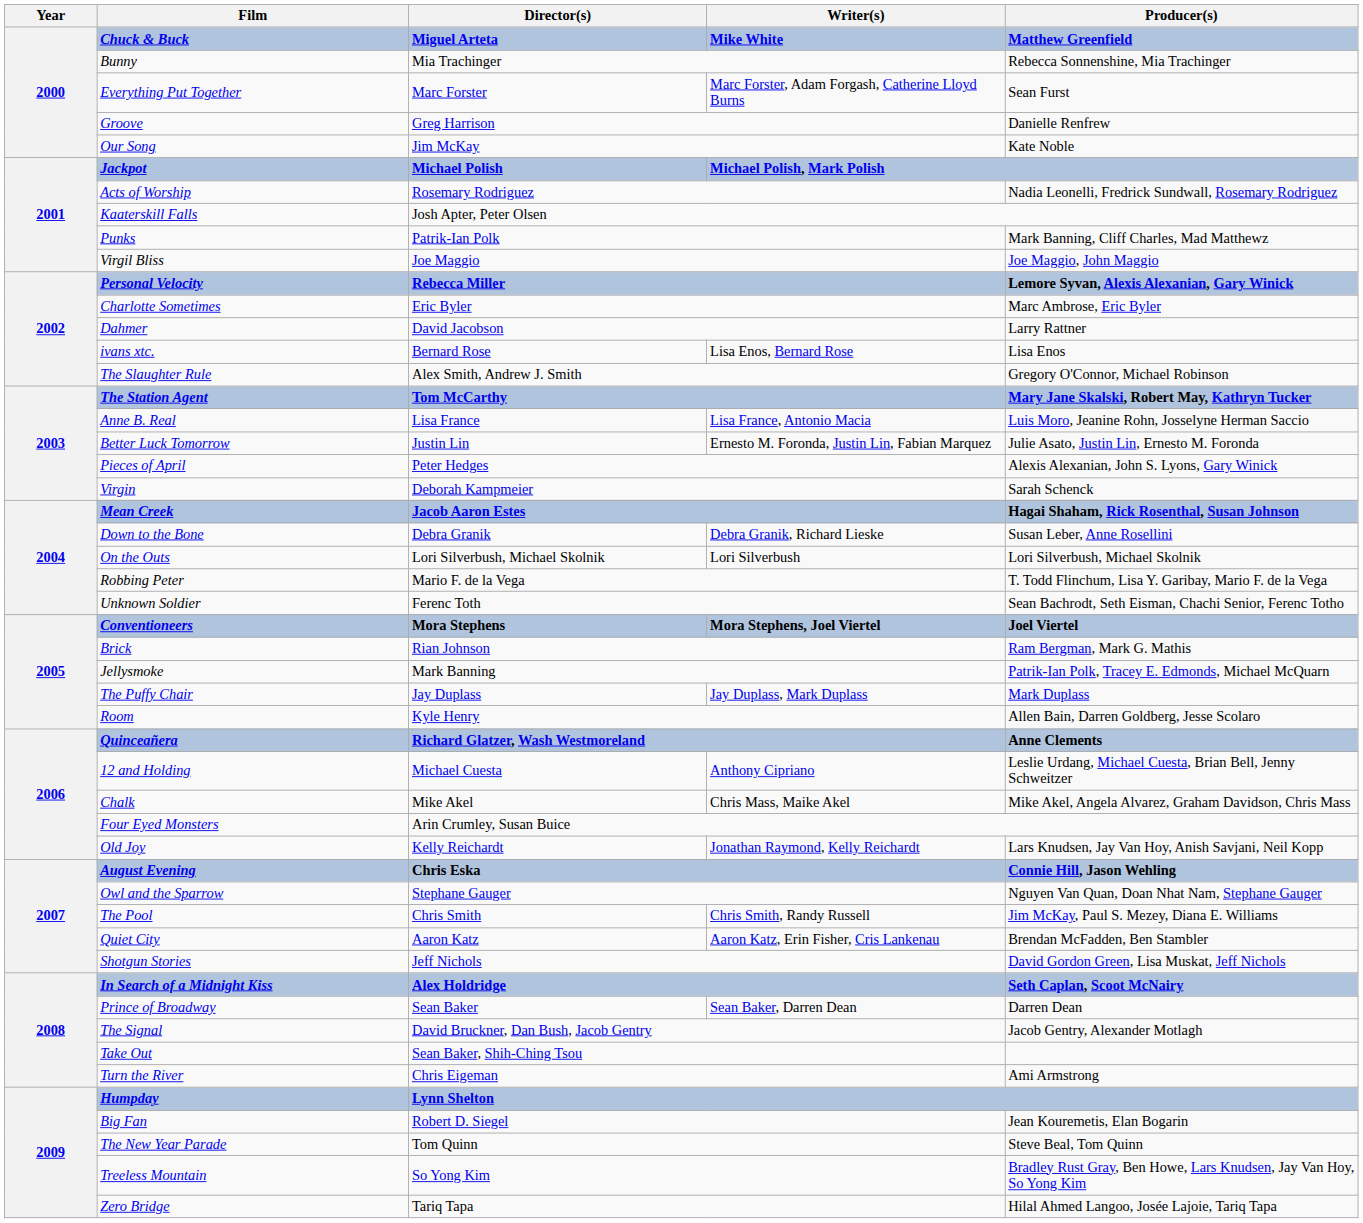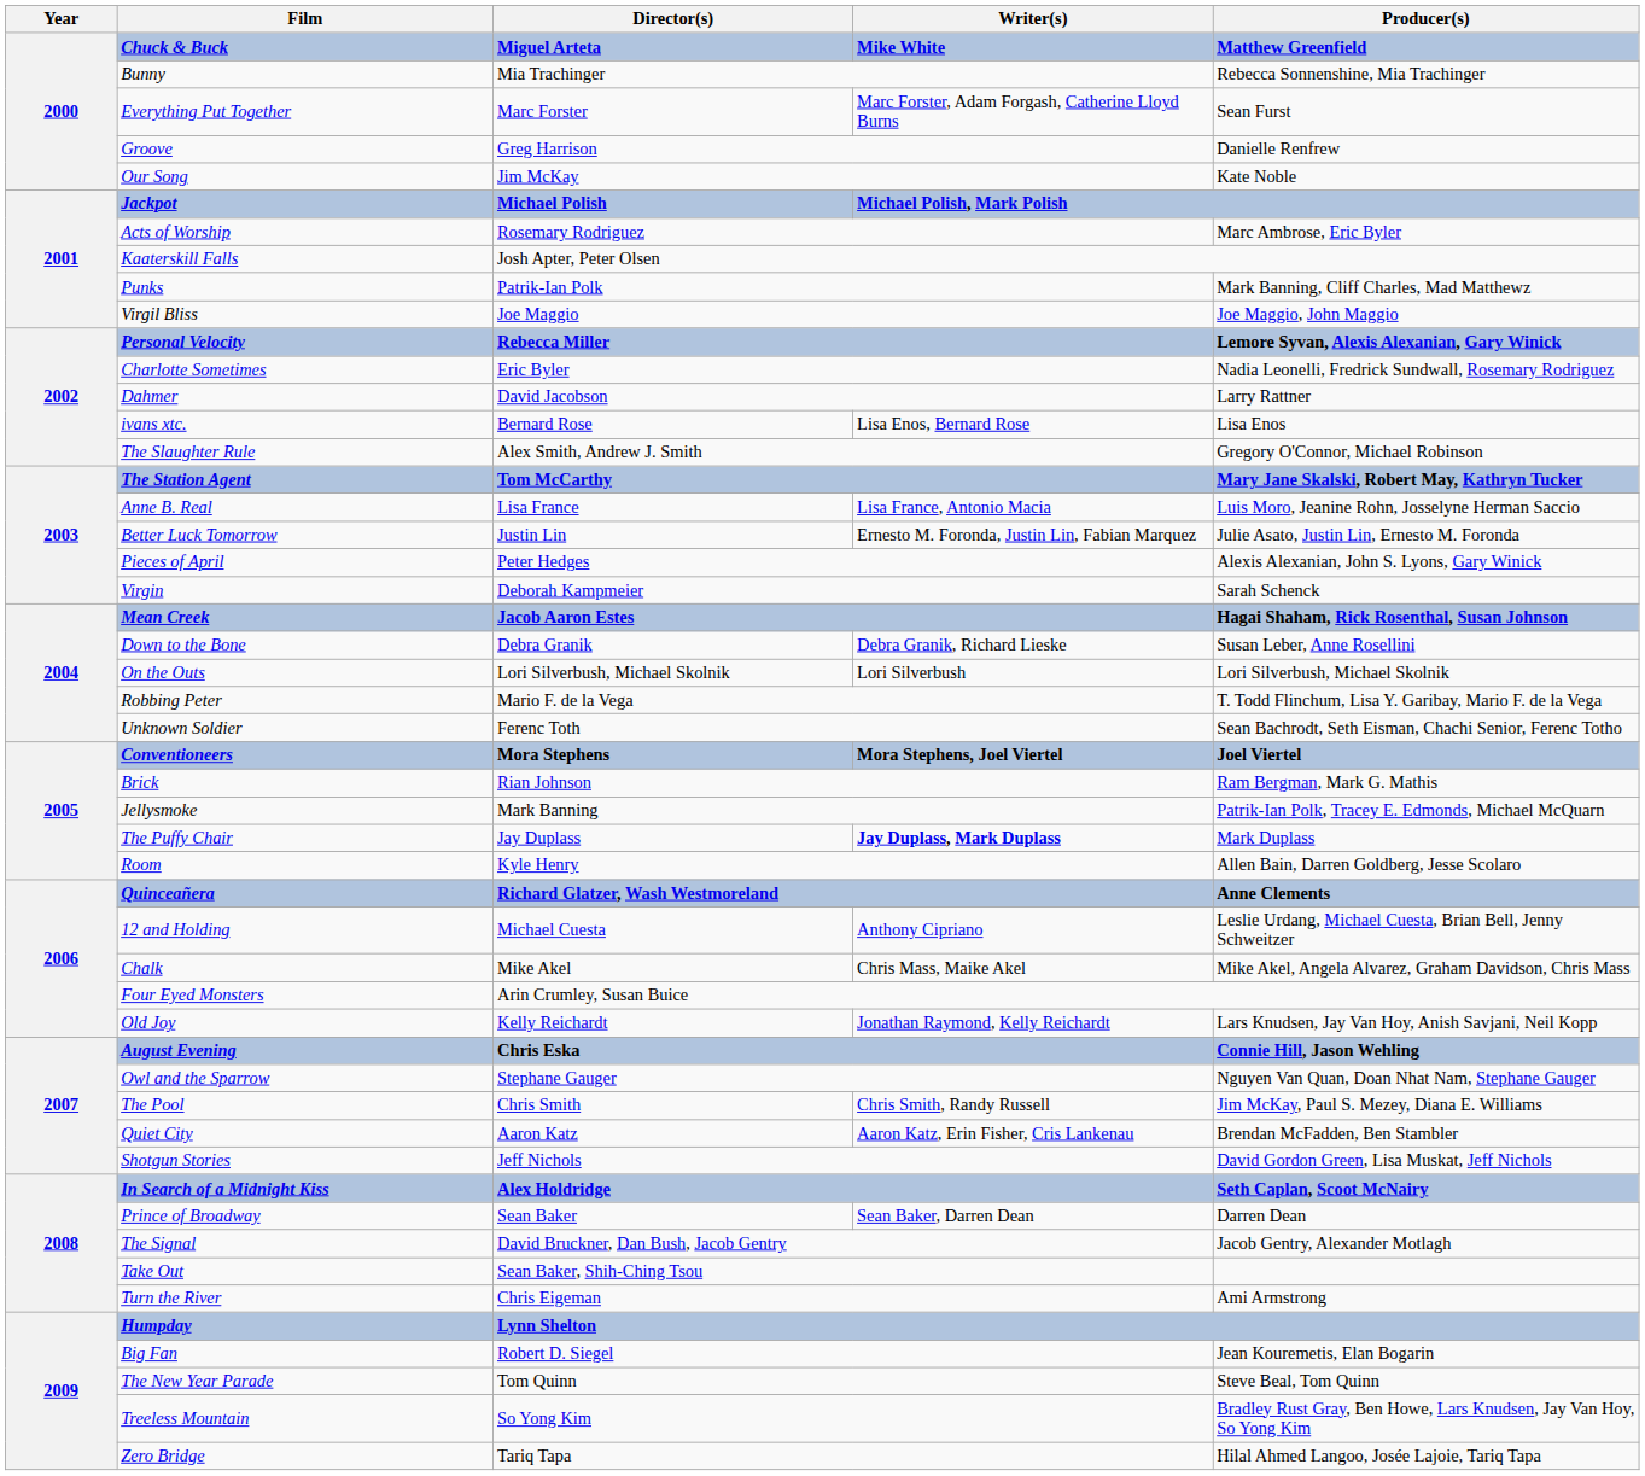 <table class="wikitable" width="95%" cellpadding="5">
 <tr>
 <th width="60">Year</th>
 <th width="220">Film</th>
 <th width="210">Director(s)</th>
 <th width="210">Writer(s)</th>
 <th width="250">Producer(s)</th>
 </tr>
 <tr>
 <th rowspan="5" style="text-align:center;"><a href='#'>2000</a><br></th>
 <td style="background:#B0C4DE"><strong><em><a href='#'>Chuck & Buck</a></em></strong></td>
 <td style="background:#B0C4DE"><strong><a href='#'>Miguel Arteta</a></strong></td>
 <td style="background:#B0C4DE"><strong><a href='#'>Mike White</a></strong></td>
 <td style="background:#B0C4DE"><strong><a href='#'>Matthew Greenfield</a></strong></td>
 </tr>
 <tr>
 <td><em>Bunny</em></td>
 <td colspan="2">Mia Trachinger</td>
 <td>Rebecca Sonnenshine, Mia Trachinger</td>
 </tr>
 <tr>
 <td><em><a href='#'>Everything Put Together</a></em></td>
 <td><a href='#'>Marc Forster</a></td>
 <td><a href='#'>Marc Forster</a>, Adam Forgash, <a href='#'>Catherine Lloyd Burns</a></td>
 <td>Sean Furst</td>
 </tr>
 <tr>
 <td><em><a href='#'>Groove</a></em></td>
 <td colspan="2"><a href='#'>Greg Harrison</a></td>
 <td>Danielle Renfrew</td>
 </tr>
 <tr>
 <td><em><a href='#'>Our Song</a></em></td>
 <td colspan="2"><a href='#'>Jim McKay</a></td>
 <td>Kate Noble</td>
 </tr>
 <tr>
 <th rowspan="5" style="text-align:center;"><a href='#'>2001</a><br></th>
 <td style="background:#B0C4DE"><strong><em><a href='#'>Jackpot</a></em></strong></td>
 <td style="background:#B0C4DE"><strong><a href='#'>Michael Polish</a></strong></td>
 <td colspan="2" style="background:#B0C4DE"><strong><a href='#'>Michael Polish</a>, <a href='#'>Mark Polish</a></strong></td>
 </tr>
 <tr>
 <td><em><a href='#'>Acts of Worship</a></em></td>
 <td colspan="2"><a href='#'>Rosemary Rodriguez</a></td>
-<td>Nadia Leonelli, Fredrick Sundwall, <a href='#'>Rosemary Rodriguez</a></td>
+<td>Marc Ambrose, <a href='#'>Eric Byler</a></td>
 </tr>
 <tr>
 <td><em><a href='#'>Kaaterskill Falls</a></em></td>
 <td colspan="3">Josh Apter, Peter Olsen</td>
 </tr>
 <tr>
 <td><em><a href='#'>Punks</a></em></td>
 <td colspan="2"><a href='#'>Patrik-Ian Polk</a></td>
 <td>Mark Banning, Cliff Charles, Mad Matthewz</td>
 </tr>
 <tr>
 <td><em>Virgil Bliss</em></td>
 <td colspan="2"><a href='#'>Joe Maggio</a></td>
 <td><a href='#'>Joe Maggio</a>, <a href='#'>John Maggio</a></td>
 </tr>
 <tr>
 <th rowspan="5" style="text-align:center;"><a href='#'>2002</a><br></th>
 <td style="background:#B0C4DE"><strong><em><a href='#'>Personal Velocity</a></em></strong></td>
 <td colspan="2" style="background:#B0C4DE"><strong><a href='#'>Rebecca Miller</a></strong></td>
 <td style="background:#B0C4DE"><strong>Lemore Syvan, <a href='#'>Alexis Alexanian</a>, <a href='#'>Gary Winick</a></strong></td>
 </tr>
 <tr>
 <td><em><a href='#'>Charlotte Sometimes</a></em></td>
 <td colspan="2"><a href='#'>Eric Byler</a></td>
-<td>Marc Ambrose, <a href='#'>Eric Byler</a></td>
+<td>Nadia Leonelli, Fredrick Sundwall, <a href='#'>Rosemary Rodriguez</a></td>
 </tr>
 <tr>
 <td><em><a href='#'>Dahmer</a></em></td>
 <td colspan="2"><a href='#'>David Jacobson</a></td>
 <td>Larry Rattner</td>
 </tr>
 <tr>
 <td><em><a href='#'>ivans xtc.</a></em></td>
 <td><a href='#'>Bernard Rose</a></td>
 <td>Lisa Enos, <a href='#'>Bernard Rose</a></td>
 <td>Lisa Enos</td>
 </tr>
 <tr>
 <td><em><a href='#'>The Slaughter Rule</a></em></td>
 <td colspan="2">Alex Smith, Andrew J. Smith</td>
 <td>Gregory O'Connor, Michael Robinson</td>
 </tr>
 <tr>
 <th rowspan="5" style="text-align:center;"><a href='#'>2003</a><br></th>
 <td style="background:#B0C4DE"><strong><em><a href='#'>The Station Agent</a></em></strong></td>
 <td colspan="2" style="background:#B0C4DE"><strong><a href='#'>Tom McCarthy</a></strong></td>
 <td style="background:#B0C4DE"><strong><a href='#'>Mary Jane Skalski</a>, Robert May, <a href='#'>Kathryn Tucker</a></strong></td>
 </tr>
 <tr>
 <td><em><a href='#'>Anne B. Real</a></em></td>
 <td><a href='#'>Lisa France</a></td>
 <td><a href='#'>Lisa France</a>, <a href='#'>Antonio Macia</a></td>
 <td><a href='#'>Luis Moro</a>, Jeanine Rohn,  Josselyne Herman Saccio</td>
 </tr>
 <tr>
 <td><em><a href='#'>Better Luck Tomorrow</a></em></td>
 <td><a href='#'>Justin Lin</a></td>
 <td>Ernesto M. Foronda, <a href='#'>Justin Lin</a>, Fabian Marquez</td>
 <td>Julie Asato, <a href='#'>Justin Lin</a>, Ernesto M. Foronda</td>
 </tr>
 <tr>
 <td><em><a href='#'>Pieces of April</a></em></td>
 <td colspan="2"><a href='#'>Peter Hedges</a></td>
 <td>Alexis Alexanian, John S. Lyons, <a href='#'>Gary Winick</a></td>
 </tr>
 <tr>
 <td><em><a href='#'>Virgin</a></em></td>
 <td colspan="2"><a href='#'>Deborah Kampmeier</a></td>
 <td>Sarah Schenck</td>
 </tr>
 <tr>
 <th rowspan="5" style="text-align:center;"><a href='#'>2004</a><br></th>
 <td style="background:#B0C4DE"><strong><em><a href='#'>Mean Creek</a></em></strong></td>
 <td colspan="2" style="background:#B0C4DE"><strong><a href='#'>Jacob Aaron Estes</a></strong></td>
 <td style="background:#B0C4DE"><strong>Hagai Shaham, <a href='#'>Rick Rosenthal</a>, <a href='#'>Susan Johnson</a></strong></td>
 </tr>
 <tr>
 <td><em><a href='#'>Down to the Bone</a></em></td>
 <td><a href='#'>Debra Granik</a></td>
 <td><a href='#'>Debra Granik</a>, Richard Lieske</td>
 <td>Susan Leber, <a href='#'>Anne Rosellini</a></td>
 </tr>
 <tr>
 <td><em><a href='#'>On the Outs</a></em></td>
 <td>Lori Silverbush, Michael Skolnik</td>
 <td>Lori Silverbush</td>
 <td>Lori Silverbush, Michael Skolnik</td>
 </tr>
 <tr>
 <td><em>Robbing Peter</em></td>
 <td colspan="2">Mario F. de la Vega</td>
 <td>T. Todd Flinchum, Lisa Y. Garibay, Mario F. de la Vega</td>
 </tr>
 <tr>
 <td><em>Unknown Soldier</em></td>
 <td colspan="2">Ferenc Toth</td>
 <td>Sean Bachrodt, Seth Eisman, Chachi Senior, Ferenc Totho</td>
 </tr>
 <tr>
 <th rowspan="5" style="text-align:center;"><a href='#'>2005</a><br></th>
 <td style="background:#B0C4DE"><strong><em><a href='#'>Conventioneers</a></em></strong></td>
 <td style="background:#B0C4DE"><strong>Mora Stephens</strong></td>
 <td style="background:#B0C4DE"><strong>Mora Stephens, Joel Viertel</strong></td>
 <td style="background:#B0C4DE"><strong>Joel Viertel</strong></td>
 </tr>
 <tr>
 <td><em><a href='#'>Brick</a></em></td>
 <td colspan="2"><a href='#'>Rian Johnson</a></td>
 <td><a href='#'>Ram Bergman</a>, Mark G. Mathis</td>
 </tr>
 <tr>
 <td><em>Jellysmoke</em></td>
 <td colspan="2">Mark Banning</td>
 <td><a href='#'>Patrik-Ian Polk</a>, <a href='#'>Tracey E. Edmonds</a>, Michael McQuarn</td>
 </tr>
 <tr>
 <td><em><a href='#'>The Puffy Chair</a></em></td>
 <td><a href='#'>Jay Duplass</a></td>
-<td><a href='#'>Jay Duplass</a>, <a href='#'>Mark Duplass</a></td>
+<td><strong><a href='#'>Jay Duplass</a>, <a href='#'>Mark Duplass</a></strong></td>
 <td><a href='#'>Mark Duplass</a></td>
 </tr>
 <tr>
 <td><em><a href='#'>Room</a></em></td>
 <td colspan="2"><a href='#'>Kyle Henry</a></td>
 <td>Allen Bain, Darren Goldberg, Jesse Scolaro</td>
 </tr>
 <tr>
 <th rowspan="5" style="text-align:center;"><a href='#'>2006</a><br></th>
 <td style="background:#B0C4DE"><strong><em><a href='#'>Quinceañera</a></em></strong></td>
 <td colspan="2" style="background:#B0C4DE"><strong><a href='#'>Richard Glatzer</a>, <a href='#'>Wash Westmoreland</a></strong></td>
 <td style="background:#B0C4DE"><strong>Anne Clements</strong></td>
 </tr>
 <tr>
 <td><em><a href='#'>12 and Holding</a></em></td>
 <td><a href='#'>Michael Cuesta</a></td>
 <td><a href='#'>Anthony Cipriano</a></td>
 <td>Leslie Urdang, <a href='#'>Michael Cuesta</a>, Brian Bell, Jenny Schweitzer</td>
 </tr>
 <tr>
 <td><em><a href='#'>Chalk</a></em></td>
 <td>Mike Akel</td>
 <td>Chris Mass, Maike Akel</td>
 <td>Mike Akel, Angela Alvarez, Graham Davidson, Chris Mass</td>
 </tr>
 <tr>
 <td><em><a href='#'>Four Eyed Monsters</a></em></td>
 <td colspan="3">Arin Crumley, Susan Buice</td>
 </tr>
 <tr>
 <td><em><a href='#'>Old Joy</a></em></td>
 <td><a href='#'>Kelly Reichardt</a></td>
 <td><a href='#'>Jonathan Raymond</a>, <a href='#'>Kelly Reichardt</a></td>
 <td>Lars Knudsen, Jay Van Hoy, Anish Savjani, Neil Kopp</td>
 </tr>
 <tr>
 <th rowspan="5" style="text-align:center;"><a href='#'>2007</a><br></th>
 <td style="background:#B0C4DE"><strong><em><a href='#'>August Evening</a></em></strong></td>
 <td colspan="2" style="background:#B0C4DE"><strong>Chris Eska</strong></td>
 <td style="background:#B0C4DE"><strong><a href='#'>Connie Hill</a>, Jason Wehling</strong></td>
 </tr>
 <tr>
 <td><em><a href='#'>Owl and the Sparrow</a></em></td>
 <td colspan="2"><a href='#'>Stephane Gauger</a></td>
 <td>Nguyen Van Quan, Doan Nhat Nam, <a href='#'>Stephane Gauger</a></td>
 </tr>
 <tr>
 <td><em><a href='#'>The Pool</a></em></td>
 <td><a href='#'>Chris Smith</a></td>
 <td><a href='#'>Chris Smith</a>, Randy Russell</td>
 <td><a href='#'>Jim McKay</a>, Paul S. Mezey, Diana E. Williams</td>
 </tr>
 <tr>
 <td><em><a href='#'>Quiet City</a></em></td>
 <td><a href='#'>Aaron Katz</a></td>
 <td><a href='#'>Aaron Katz</a>, Erin Fisher, <a href='#'>Cris Lankenau</a></td>
 <td>Brendan McFadden, Ben Stambler</td>
 </tr>
 <tr>
 <td><em><a href='#'>Shotgun Stories</a></em></td>
 <td colspan="2"><a href='#'>Jeff Nichols</a></td>
 <td><a href='#'>David Gordon Green</a>, Lisa Muskat, <a href='#'>Jeff Nichols</a></td>
 </tr>
 <tr>
 <th rowspan="5" style="text-align:center;"><a href='#'>2008</a><br></th>
 <td style="background:#B0C4DE"><strong><em><a href='#'>In Search of a Midnight Kiss</a></em></strong></td>
 <td colspan="2" style="background:#B0C4DE"><strong><a href='#'>Alex Holdridge</a></strong></td>
 <td style="background:#B0C4DE"><strong><a href='#'>Seth Caplan</a>, <a href='#'>Scoot McNairy</a></strong></td>
 </tr>
 <tr>
 <td><em><a href='#'>Prince of Broadway</a></em></td>
 <td><a href='#'>Sean Baker</a></td>
 <td><a href='#'>Sean Baker</a>, Darren Dean</td>
 <td>Darren Dean</td>
 </tr>
 <tr>
 <td><em><a href='#'>The Signal</a></em></td>
 <td colspan="2"><a href='#'>David Bruckner</a>, <a href='#'>Dan Bush</a>, <a href='#'>Jacob Gentry</a></td>
 <td>Jacob Gentry, Alexander Motlagh</td>
 </tr>
 <tr>
 <td><em><a href='#'>Take Out</a></em></td>
 <td colspan="2"><a href='#'>Sean Baker</a>, <a href='#'>Shih-Ching Tsou</a></td>
 </tr>
 <tr>
 <td><em><a href='#'>Turn the River</a></em></td>
 <td colspan="2"><a href='#'>Chris Eigeman</a></td>
 <td>Ami Armstrong</td>
 </tr>
 <tr>
 <th rowspan="5" style="text-align:center;"><a href='#'>2009</a><br></th>
 <td style="background:#B0C4DE"><strong><em><a href='#'>Humpday</a></em></strong></td>
 <td colspan="3" style="background:#B0C4DE"><strong><a href='#'>Lynn Shelton</a></strong></td>
 </tr>
 <tr>
 <td><em><a href='#'>Big Fan</a></em></td>
 <td colspan="2"><a href='#'>Robert D. Siegel</a></td>
 <td>Jean Kouremetis, Elan Bogarin</td>
 </tr>
 <tr>
 <td><em><a href='#'>The New Year Parade</a></em></td>
 <td colspan="2">Tom Quinn</td>
 <td>Steve Beal, Tom Quinn</td>
 </tr>
 <tr>
 <td><em><a href='#'>Treeless Mountain</a></em></td>
 <td colspan="2"><a href='#'>So Yong Kim</a></td>
 <td><a href='#'>Bradley Rust Gray</a>, Ben Howe, <a href='#'>Lars Knudsen</a>, Jay Van Hoy, <a href='#'>So Yong Kim</a></td>
 </tr>
 <tr>
 <td><em><a href='#'>Zero Bridge</a></em></td>
 <td colspan="2">Tariq Tapa</td>
 <td>Hilal Ahmed Langoo, Josée Lajoie, Tariq Tapa</td>
 </tr>
 </table>
